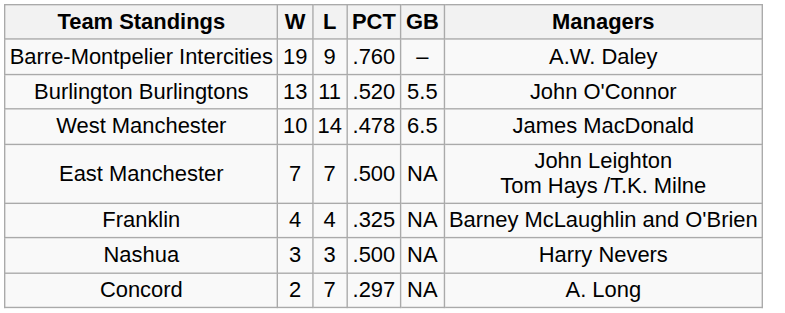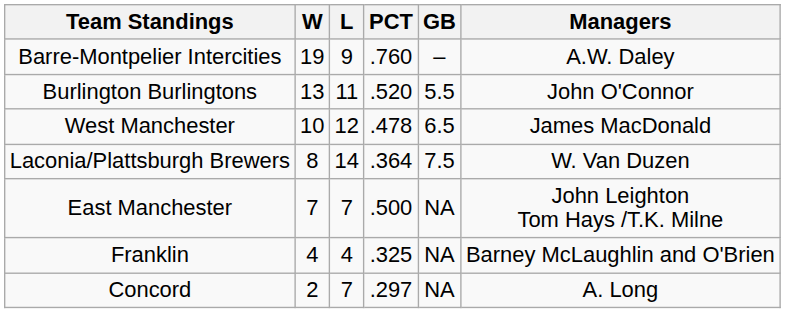 <table class="wikitable">
 <tr>
 <th>Team Standings</th>
 <th>W</th>
 <th>L</th>
 <th>PCT</th>
 <th>GB</th>
 <th>Managers</th>
 </tr>
 <tr align=center>
 <td>Barre-Montpelier Intercities</td>
 <td>19</td>
 <td>9</td>
 <td>.760</td>
 <td>–</td>
 <td>A.W. Daley</td>
 </tr>
 <tr align=center>
 <td>Burlington Burlingtons</td>
 <td>13</td>
 <td>11</td>
 <td>.520</td>
 <td>5.5</td>
 <td>John O'Connor</td>
 </tr>
 <tr align=center>
 <td>West Manchester</td>
 <td>10</td>
-<td>14</td>
+<td>12</td>
 <td>.478</td>
 <td>6.5</td>
 <td>James MacDonald</td>
+</tr>
+<tr align=center>
+<td>Laconia/Plattsburgh Brewers</td>
+<td>8</td>
+<td>14</td>
+<td>.364</td>
+<td>7.5</td>
+<td>W. Van Duzen</td>
 </tr>
 <tr align=center>
 <td>East Manchester</td>
 <td>7</td>
 <td>7</td>
 <td>.500</td>
 <td>NA</td>
 <td>John Leighton<br>Tom Hays  /T.K. Milne</td>
 </tr>
 <tr align=center>
 <td>Franklin</td>
 <td>4</td>
 <td>4</td>
 <td>.325</td>
 <td>NA</td>
 <td>Barney McLaughlin and O'Brien</td>
 </tr>
 <tr align=center>
-<td>Nashua</td>
-<td>3</td>
-<td>3</td>
-<td>.500</td>
-<td>NA</td>
-<td>Harry Nevers</td>
-</tr>
-<tr align=center>
 <td>Concord</td>
 <td>2</td>
 <td>7</td>
 <td>.297</td>
 <td>NA</td>
 <td>A. Long</td>
 </tr>
 </table>
